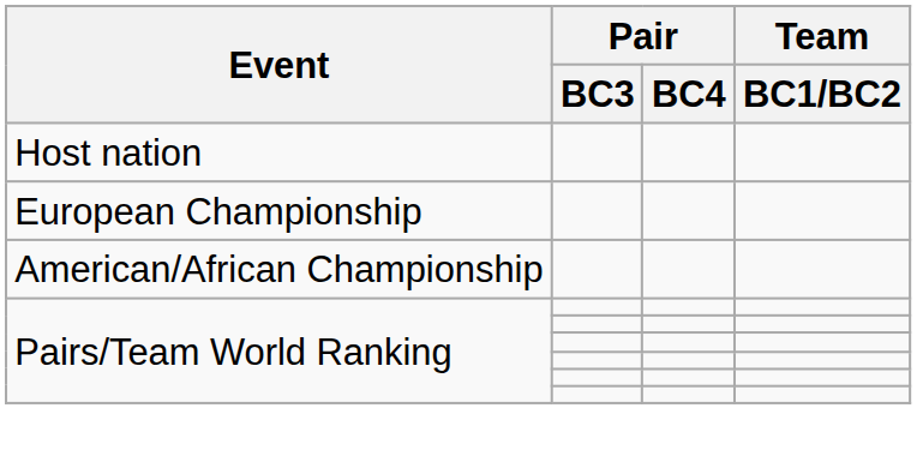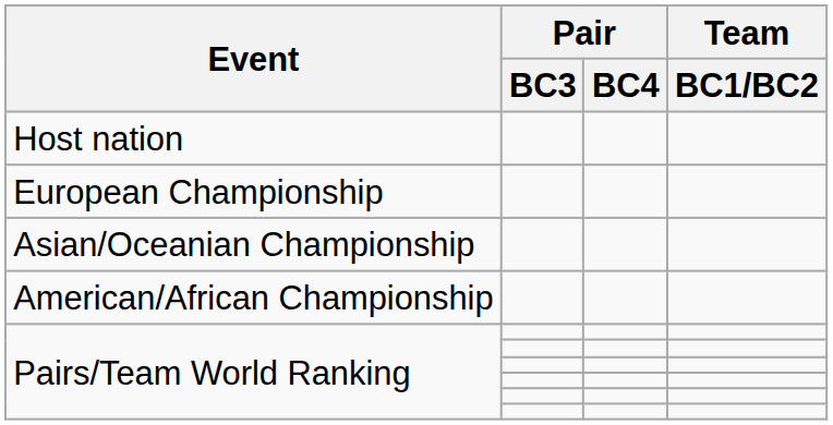 <table class="wikitable"  style="font-size:95%">
 <tr>
 <th rowspan="2">Event</th>
 <th colspan="2">Pair</th>
 <th>Team</th>
 </tr>
 <tr>
 <th>BC3</th>
 <th>BC4</th>
 <th>BC1/BC2</th>
 </tr>
 <tr>
 <td>Host nation</td>
 <td></td>
 <td></td>
 <td></td>
 </tr>
 <tr>
 <td>European Championship</td>
+<td></td>
+<td></td>
+<td></td>
+</tr>
+<tr>
+<td>Asian/Oceanian Championship</td>
 <td></td>
 <td></td>
 <td></td>
 </tr>
 <tr>
 <td>American/African Championship</td>
 <td></td>
 <td></td>
 <td></td>
 </tr>
 <tr>
 <td rowspan="10">Pairs/Team World Ranking</td>
 <td></td>
 <td></td>
 <td></td>
 </tr>
 <tr>
 <td></td>
 <td></td>
 <td></td>
 </tr>
 <tr>
 <td></td>
 <td></td>
 <td></td>
 </tr>
 <tr>
 <td></td>
 <td></td>
 <td></td>
 </tr>
 <tr>
 <td></td>
 <td></td>
 <td></td>
 </tr>
 <tr>
 <td></td>
 <td></td>
 <td></td>
 </tr>
 </table>
